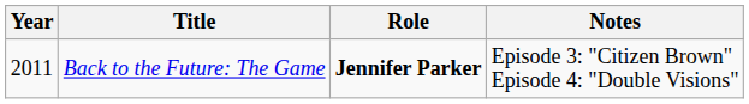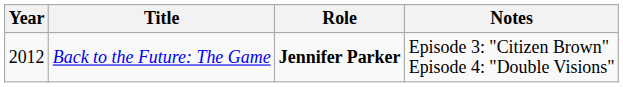 <table class="wikitable sortable">
 <tr>
 <th>Year</th>
 <th>Title</th>
 <th>Role</th>
 <th class="unsortable">Notes</th>
 </tr>
 <tr>
-<td>2011</td>
+<td>2012</td>
 <td><em><a href='#'>Back to the Future: The Game</a></em></td>
 <td><strong>Jennifer Parker</strong></td>
 <td>Episode 3: "Citizen Brown"<br>Episode 4: "Double Visions"</td>
 </tr>
 </table>
